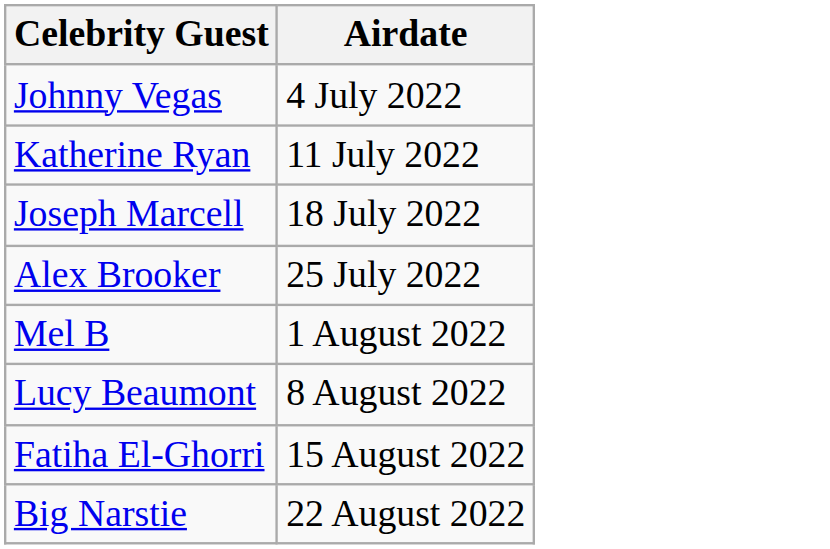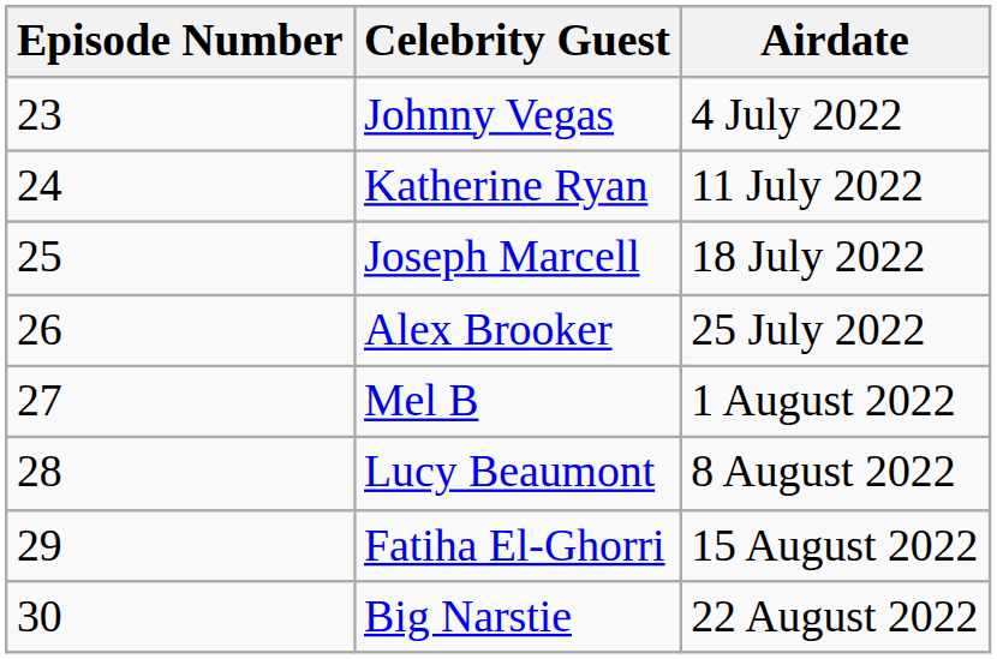 <table class="wikitable">
 <tr>
+<th>Episode Number</th>
 <th>Celebrity Guest</th>
 <th>Airdate</th>
 </tr>
 <tr>
+<td>23</td>
 <td><a href='#'>Johnny Vegas</a></td>
 <td>4 July 2022</td>
 </tr>
 <tr>
+<td>24</td>
 <td><a href='#'>Katherine Ryan</a></td>
 <td>11 July 2022</td>
 </tr>
 <tr>
+<td>25</td>
 <td><a href='#'>Joseph Marcell</a></td>
 <td>18 July 2022</td>
 </tr>
 <tr>
+<td>26</td>
 <td><a href='#'>Alex Brooker</a></td>
 <td>25 July 2022</td>
 </tr>
 <tr>
+<td>27</td>
 <td><a href='#'>Mel B</a></td>
 <td>1 August 2022</td>
 </tr>
 <tr>
+<td>28</td>
 <td><a href='#'>Lucy Beaumont</a></td>
 <td>8 August 2022</td>
 </tr>
 <tr>
+<td>29</td>
 <td><a href='#'>Fatiha El-Ghorri</a></td>
 <td>15 August 2022</td>
 </tr>
 <tr>
+<td>30</td>
 <td><a href='#'>Big Narstie</a></td>
 <td>22 August 2022</td>
 </tr>
 </table>
